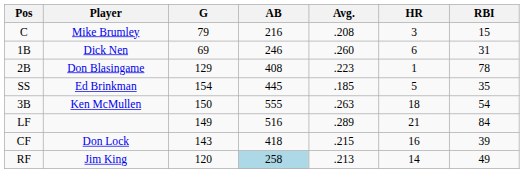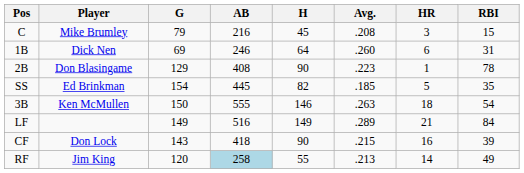 <table class="wikitable sortable">
 <tr>
 <th bgcolor="#DDDDFF" width="5%">Pos</th>
 <th bgcolor="#DDDDFF" width="16%">Player</th>
 <th bgcolor="#DDDDFF" width="9%">G</th>
 <th bgcolor="#DDDDFF" width="9%">AB</th>
+<th bgcolor="#DDDDFF" width="9%">H</th>
 <th bgcolor="#DDDDFF" width="9%">Avg.</th>
 <th bgcolor="#DDDDFF" width="9%">HR</th>
 <th bgcolor="#DDDDFF" width="9%">RBI</th>
 </tr>
 <tr align="center">
 <td>C</td>
 <td><a href='#'>Mike Brumley</a></td>
 <td>79</td>
 <td>216</td>
+<td>45</td>
 <td>.208</td>
 <td>3</td>
 <td>15</td>
 </tr>
 <tr align=center>
 <td>1B</td>
 <td><a href='#'>Dick Nen</a></td>
 <td>69</td>
 <td>246</td>
+<td>64</td>
 <td>.260</td>
 <td>6</td>
 <td>31</td>
 </tr>
 <tr align=center>
 <td>2B</td>
 <td><a href='#'>Don Blasingame</a></td>
 <td>129</td>
 <td>408</td>
+<td>90</td>
 <td>.223</td>
 <td>1</td>
 <td>78</td>
 </tr>
 <tr align=center>
 <td>SS</td>
 <td><a href='#'>Ed Brinkman</a></td>
 <td>154</td>
 <td>445</td>
+<td>82</td>
 <td>.185</td>
 <td>5</td>
 <td>35</td>
 </tr>
 <tr align=center>
 <td>3B</td>
 <td><a href='#'>Ken McMullen</a></td>
 <td>150</td>
 <td>555</td>
+<td>146</td>
 <td>.263</td>
 <td>18</td>
 <td>54</td>
 </tr>
 <tr align=center>
 <td>LF</td>
 <td></td>
 <td>149</td>
 <td>516</td>
+<td>149</td>
 <td>.289</td>
 <td>21</td>
 <td>84</td>
 </tr>
 <tr align="center">
 <td>CF</td>
 <td><a href='#'>Don Lock</a></td>
 <td>143</td>
 <td>418</td>
+<td>90</td>
 <td>.215</td>
 <td>16</td>
 <td>39</td>
 </tr>
 <tr align=center>
 <td>RF</td>
 <td><a href='#'>Jim King</a></td>
 <td>120</td>
 <td style="background: lightblue;">258</td>
+<td>55</td>
 <td>.213</td>
 <td>14</td>
 <td>49</td>
 </tr>
 </table>
